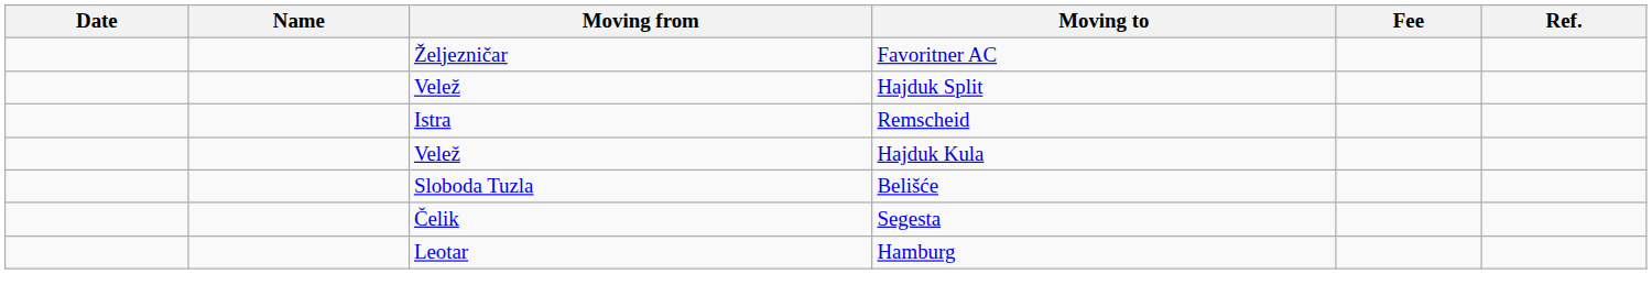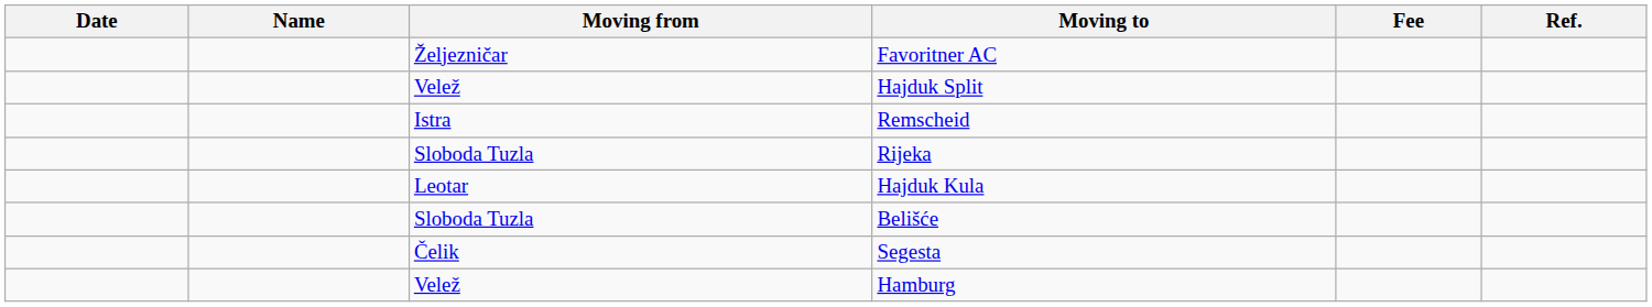 <table class="wikitable sortable" width="100%">
 <tr>
 <th>Date</th>
 <th>Name</th>
 <th>Moving from</th>
 <th>Moving to</th>
 <th>Fee</th>
 <th>Ref.</th>
 </tr>
 <tr>
 <td></td>
 <td></td>
 <td><a href='#'>Željezničar</a></td>
 <td> <a href='#'>Favoritner AC</a></td>
 <td></td>
 <td></td>
 </tr>
 <tr>
 <td></td>
 <td></td>
 <td><a href='#'>Velež</a></td>
 <td> <a href='#'>Hajduk Split</a></td>
 <td></td>
 <td></td>
 </tr>
 <tr>
 <td></td>
 <td></td>
 <td> <a href='#'>Istra</a></td>
 <td> <a href='#'>Remscheid</a></td>
 <td></td>
 <td></td>
 </tr>
 <tr>
 <td></td>
 <td></td>
-<td><a href='#'>Velež</a></td>
+<td><a href='#'>Sloboda Tuzla</a></td>
+<td> <a href='#'>Rijeka</a></td>
+<td></td>
+<td></td>
+</tr>
+<tr>
+<td></td>
+<td></td>
+<td><a href='#'>Leotar</a></td>
 <td> <a href='#'>Hajduk Kula</a></td>
 <td></td>
 <td></td>
 </tr>
 <tr>
 <td></td>
 <td></td>
 <td><a href='#'>Sloboda Tuzla</a></td>
 <td> <a href='#'>Belišće</a></td>
 <td></td>
 <td></td>
 </tr>
 <tr>
 <td></td>
 <td></td>
 <td><a href='#'>Čelik</a></td>
 <td> <a href='#'>Segesta</a></td>
 <td></td>
 <td></td>
 </tr>
 <tr>
 <td></td>
 <td></td>
-<td><a href='#'>Leotar</a></td>
+<td><a href='#'>Velež</a></td>
 <td> <a href='#'>Hamburg</a></td>
 <td></td>
 <td></td>
 </tr>
 </table>
